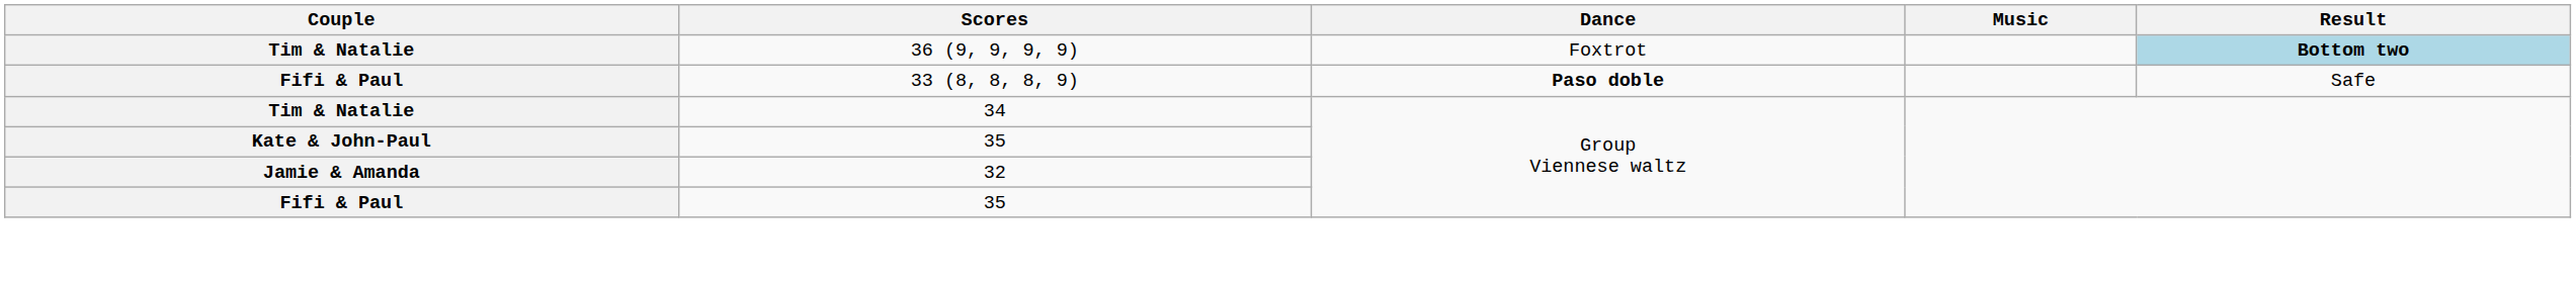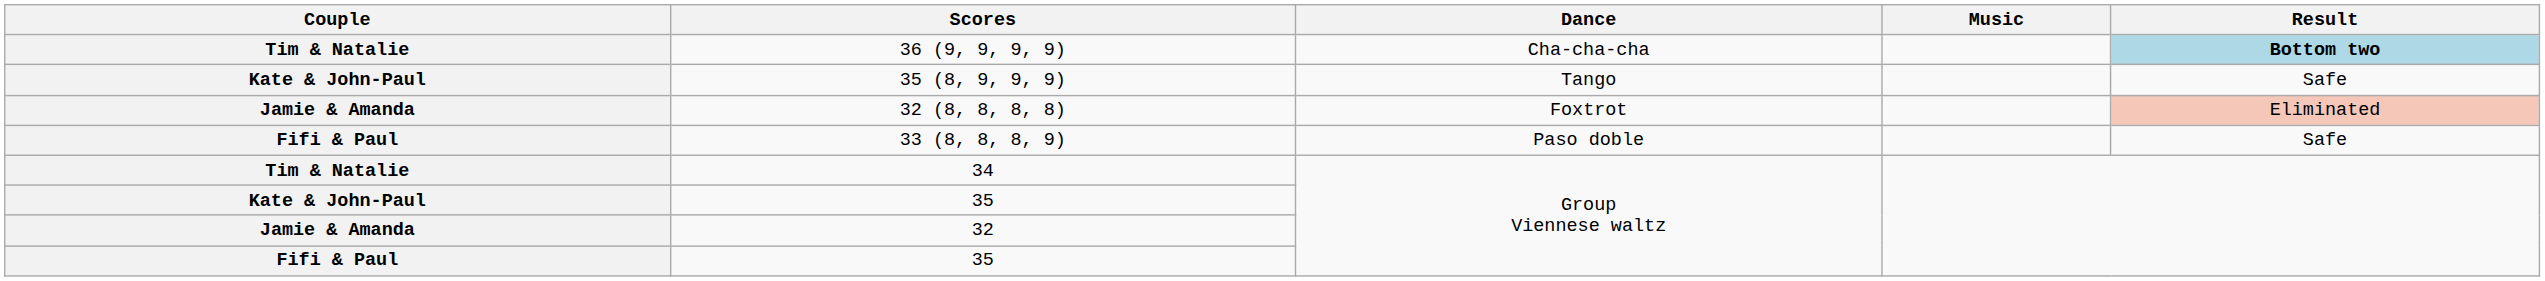 <table class="wikitable sortable" style="text-align:center; width: 90%">
 <tr>
 <th scope="col">Couple</th>
 <th scope="col">Scores</th>
 <th scope="col">Dance</th>
 <th scope="col" class="unsortable">Music</th>
 <th scope="col" class="unsortable">Result</th>
 </tr>
 <tr>
 <th scope="row">Tim & Natalie</th>
 <td>36 (9, 9, 9, 9)</td>
-<td>Foxtrot</td>
+<td>Cha-cha-cha</td>
 <td></td>
 <td bgcolor="lightblue"><strong>Bottom two</strong></td>
 </tr>
 <tr>
+<th scope="row">Kate & John-Paul</th>
+<td>35 (8, 9, 9, 9)</td>
+<td>Tango</td>
+<td></td>
+<td>Safe</td>
+</tr>
+<tr>
+<th scope="row">Jamie & Amanda</th>
+<td>32 (8, 8, 8, 8)</td>
+<td>Foxtrot</td>
+<td></td>
+<td bgcolor="f4c7b8">Eliminated</td>
+</tr>
+<tr>
 <th scope="row">Fifi & Paul</th>
 <td>33 (8, 8, 8, 9)</td>
-<td><strong>Paso doble</strong></td>
+<td>Paso doble</td>
 <td></td>
 <td>Safe</td>
 </tr>
 <tr>
 <th scope="row">Tim & Natalie</th>
 <td>34</td>
 <td rowspan="4">Group<br>Viennese waltz</td>
 <td colspan="2" rowspan="4"></td>
 </tr>
 <tr>
 <th scope="row">Kate & John-Paul</th>
 <td>35</td>
 </tr>
 <tr>
 <th scope="row">Jamie & Amanda</th>
 <td>32</td>
 </tr>
 <tr>
 <th scope="row">Fifi & Paul</th>
 <td>35</td>
 </tr>
 </table>
